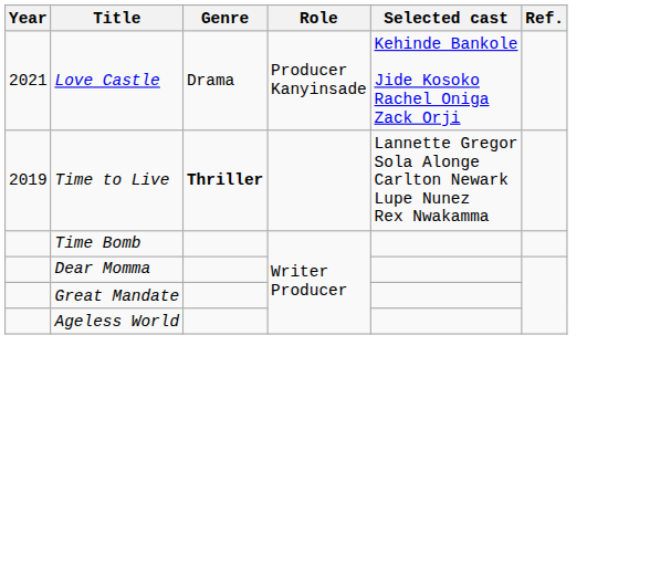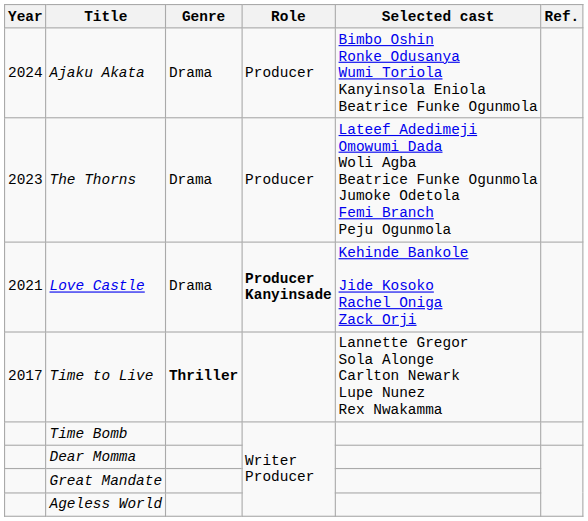 <table class="wikitable">
 <tr>
 <th>Year</th>
 <th>Title</th>
 <th>Genre</th>
 <th>Role</th>
 <th>Selected cast</th>
 <th>Ref.</th>
 </tr>
 <tr>
+<td>2024</td>
+<td><em>Ajaku Akata</em></td>
+<td>Drama</td>
+<td>Producer</td>
+<td><a href='#'>Bimbo Oshin</a><br> <a href='#'>Ronke Odusanya</a><br> <a href='#'>Wumi Toriola</a><br> Kanyinsola Eniola<br> Beatrice Funke Ogunmola</td>
+<td></td>
+</tr>
+<tr>
+<td>2023</td>
+<td><em>The Thorns</em></td>
+<td>Drama</td>
+<td>Producer</td>
+<td><a href='#'>Lateef Adedimeji</a><br> <a href='#'>Omowumi Dada</a> <br> Woli Agba <br> Beatrice Funke Ogunmola <br> Jumoke Odetola <br> <a href='#'>Femi Branch</a><br> Peju Ogunmola</td>
+<td></td>
+</tr>
+<tr>
 <td>2021</td>
 <td><em><a href='#'>Love Castle</a></em></td>
 <td>Drama</td>
-<td>Producer<br>Kanyinsade</td>
+<td><strong>Producer<br>Kanyinsade</strong></td>
 <td><a href='#'>Kehinde Bankole</a><br><br><a href='#'>Jide Kosoko</a><br><a href='#'>Rachel Oniga</a><br><a href='#'>Zack Orji</a></td>
 <td></td>
 </tr>
 <tr>
-<td>2019</td>
+<td>2017</td>
 <td><em>Time to Live</em></td>
 <td><strong>Thriller</strong></td>
 <td></td>
 <td>Lannette Gregor<br>Sola Alonge<br>Carlton Newark<br>Lupe Nunez<br>Rex Nwakamma</td>
 <td></td>
 </tr>
 <tr>
 <td></td>
 <td><em>Time Bomb</em></td>
 <td></td>
 <td rowspan="4">Writer<br>Producer</td>
 <td></td>
 <td></td>
 </tr>
 <tr>
 <td></td>
 <td><em>Dear Momma</em></td>
 <td></td>
 <td></td>
 <td rowspan="3"></td>
 </tr>
 <tr>
 <td></td>
 <td><em>Great Mandate</em></td>
 <td></td>
 <td></td>
 </tr>
 <tr>
 <td></td>
 <td><em>Ageless World</em></td>
 <td></td>
 <td></td>
 </tr>
 </table>
